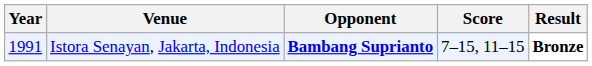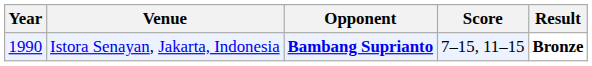 <table class="sortable wikitable" style="font-size: 90%;">
 <tr>
 <th>Year</th>
 <th>Venue</th>
 <th>Opponent</th>
 <th>Score</th>
 <th>Result</th>
 </tr>
 <tr style="background:#ECF2FF">
-<td align="center"><a href='#'>1991</a></td>
+<td align="center"><a href='#'>1990</a></td>
 <td align="left"><a href='#'>Istora Senayan</a>, <a href='#'>Jakarta, Indonesia</a></td>
 <td align="left"><strong> <a href='#'>Bambang Suprianto</a></strong></td>
 <td align="left">7–15, 11–15</td>
 <td style="text-align:left; background:white"> <strong>Bronze</strong></td>
 </tr>
 </table>
